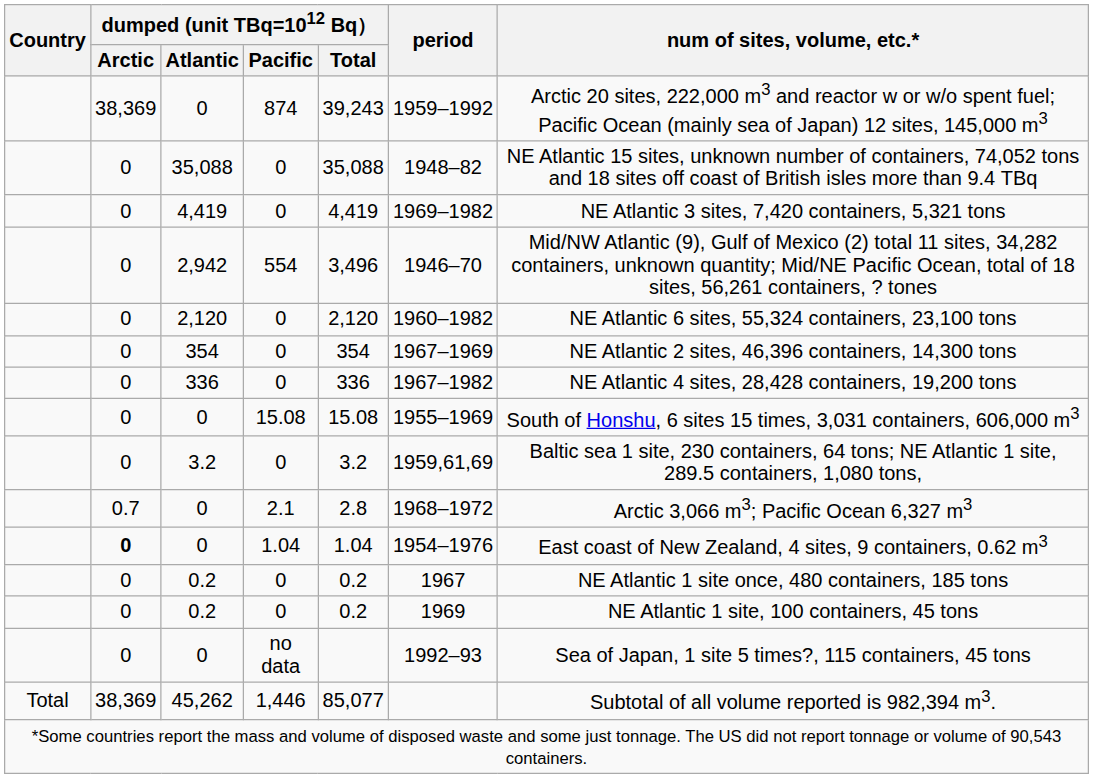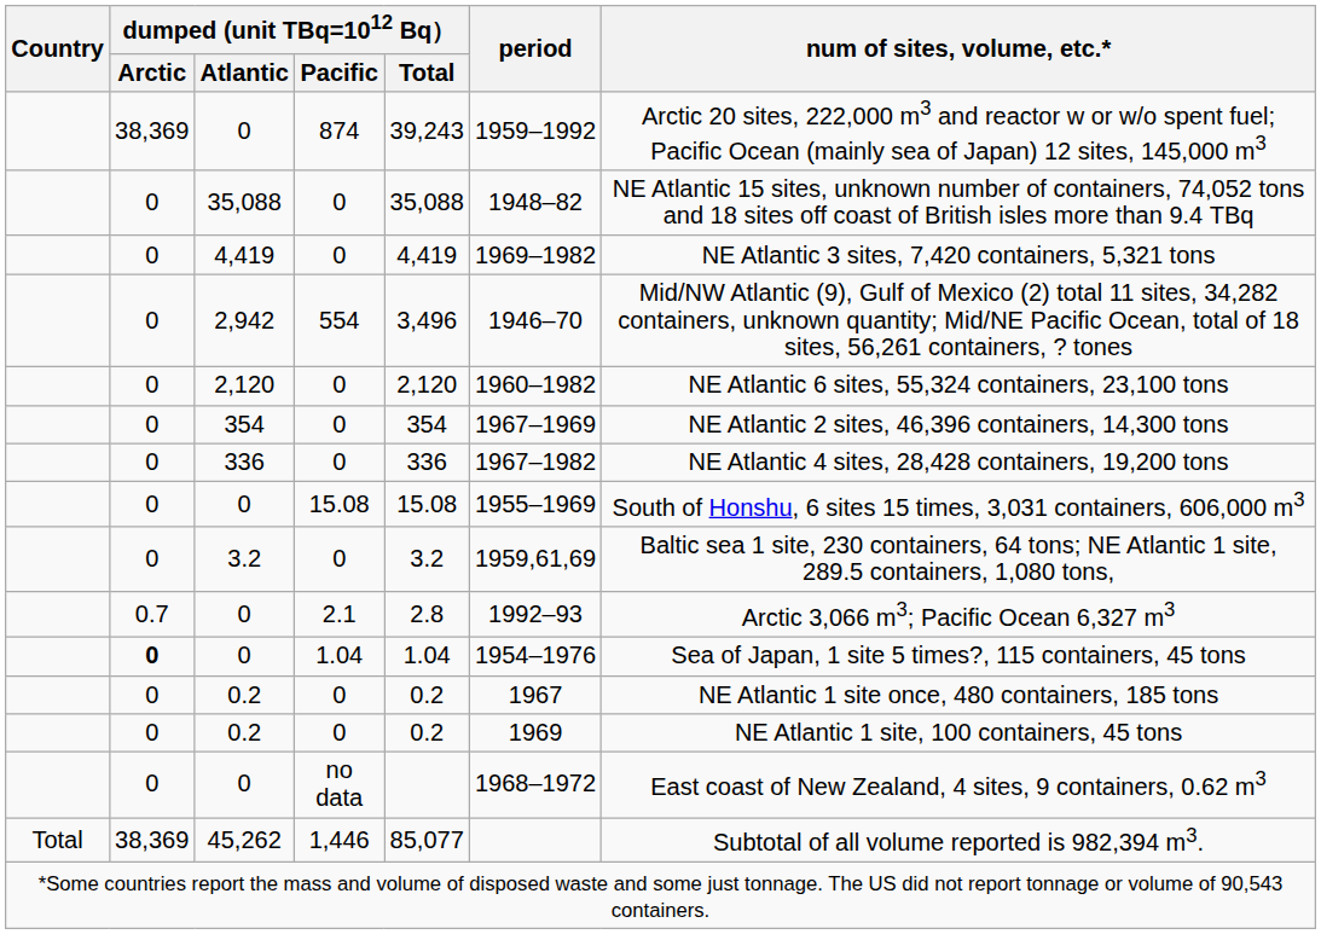 <table class="wikitable" style="text-align:center">
 <tr>
 <th rowspan=2>Country</th>
 <th colspan=4>dumped (unit TBq=10<sup>12</sup> Bq）</th>
 <th rowspan=2>period</th>
 <th rowspan=2>num of sites, volume, etc.*</th>
 </tr>
 <tr>
 <th>Arctic</th>
 <th>Atlantic</th>
 <th>Pacific</th>
 <th>Total</th>
 </tr>
 <tr>
 <td align=left></td>
 <td>38,369</td>
 <td>0</td>
 <td>874</td>
 <td>39,243</td>
 <td>1959–1992</td>
 <td>Arctic 20 sites, 222,000 m<sup>3</sup> and reactor w or w/o spent fuel; Pacific Ocean (mainly sea of Japan) 12 sites, 145,000 m<sup>3</sup></td>
 </tr>
 <tr>
 <td align=left></td>
 <td>0</td>
 <td>35,088</td>
 <td>0</td>
 <td>35,088</td>
 <td>1948–82</td>
 <td>NE  Atlantic 15 sites, unknown number of containers, 74,052 tons and 18 sites off coast of British isles more than 9.4 TBq</td>
 </tr>
 <tr>
 <td align=left></td>
 <td>0</td>
 <td>4,419</td>
 <td>0</td>
 <td>4,419</td>
 <td>1969–1982</td>
 <td>NE Atlantic 3 sites, 7,420 containers, 5,321 tons</td>
 </tr>
 <tr>
 <td align=left></td>
 <td>0</td>
 <td>2,942</td>
 <td>554</td>
 <td>3,496</td>
 <td>1946–70</td>
 <td>Mid/NW  Atlantic (9), Gulf of Mexico (2) total 11 sites, 34,282 containers, unknown quantity; Mid/NE Pacific Ocean, total of 18 sites, 56,261 containers, ? tones</td>
 </tr>
 <tr>
 <td align=left></td>
 <td>0</td>
 <td>2,120</td>
 <td>0</td>
 <td>2,120</td>
 <td>1960–1982</td>
 <td>NE  Atlantic 6 sites, 55,324 containers, 23,100 tons</td>
 </tr>
 <tr>
 <td align=left></td>
 <td>0</td>
 <td>354</td>
 <td>0</td>
 <td>354</td>
 <td>1967–1969</td>
 <td>NE Atlantic 2 sites, 46,396 containers, 14,300 tons</td>
 </tr>
 <tr>
 <td align=left></td>
 <td>0</td>
 <td>336</td>
 <td>0</td>
 <td>336</td>
 <td>1967–1982</td>
 <td>NE  Atlantic 4 sites, 28,428 containers, 19,200 tons</td>
 </tr>
 <tr>
 <td align=left></td>
 <td>0</td>
 <td>0</td>
 <td>15.08</td>
 <td>15.08</td>
 <td>1955–1969</td>
 <td>South of <a href='#'>Honshu</a>, 6 sites 15 times, 3,031 containers, 606,000 m<sup>3</sup></td>
 </tr>
 <tr>
 <td align=left></td>
 <td>0</td>
 <td>3.2</td>
 <td>0</td>
 <td>3.2</td>
 <td>1959,61,69</td>
 <td>Baltic sea 1 site, 230 containers, 64 tons; NE Atlantic 1 site, 289.5 containers, 1,080 tons,</td>
 </tr>
 <tr>
 <td align=left></td>
 <td>0.7</td>
 <td>0</td>
 <td>2.1</td>
 <td>2.8</td>
-<td>1968–1972</td>
+<td>1992–93</td>
 <td>Arctic 3,066 m<sup>3</sup>; Pacific Ocean 6,327 m<sup>3</sup></td>
 </tr>
 <tr>
 <td align=left></td>
 <td><strong>0</strong></td>
 <td>0</td>
 <td>1.04</td>
 <td>1.04</td>
 <td>1954–1976</td>
-<td>East coast of New Zealand, 4 sites, 9 containers, 0.62 m<sup>3</sup></td>
+<td>Sea of Japan, 1 site 5 times?, 115 containers, 45 tons</td>
 </tr>
 <tr>
 <td align=left></td>
 <td>0</td>
 <td>0.2</td>
 <td>0</td>
 <td>0.2</td>
 <td>1967</td>
 <td>NE Atlantic  1 site once, 480 containers, 185 tons</td>
 </tr>
 <tr>
 <td align=left></td>
 <td>0</td>
 <td>0.2</td>
 <td>0</td>
 <td>0.2</td>
 <td>1969</td>
 <td>NE Atlantic 1 site, 100 containers, 45 tons</td>
 </tr>
 <tr>
 <td align=left></td>
 <td>0</td>
 <td>0</td>
 <td>no data</td>
 <td></td>
-<td>1992–93</td>
-<td>Sea of Japan, 1 site 5 times?, 115 containers, 45 tons</td>
+<td>1968–1972</td>
+<td>East coast of New Zealand, 4 sites, 9 containers, 0.62 m<sup>3</sup></td>
 </tr>
 <tr>
 <td>Total</td>
 <td>38,369</td>
 <td>45,262</td>
 <td>1,446</td>
 <td>85,077</td>
 <td></td>
 <td>Subtotal of all volume reported is 982,394 m<sup>3</sup>.</td>
 </tr>
 <tr>
 <td rowspan=2 !! colspan=7><small>*Some countries report the mass and volume of disposed waste and some just tonnage. The US did not report tonnage or volume of 90,543 containers.</small></td>
 </tr>
 </table>
